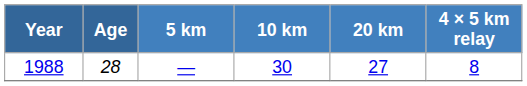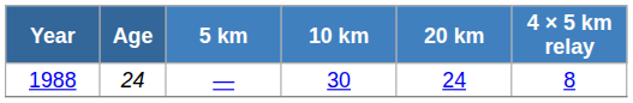 <table class="wikitable" style="font-size:95%; text-align:center; border:grey solid 1px; border-collapse:collapse; background:#ffffff;">
 <tr>
 <th style="background-color:#369; color:white; width:60px;"> Year </th>
 <th style="background-color:#369; color:white; width:40px;"> Age </th>
 <th style="background-color:#4180be; color:white; width:75px;"> 5 km </th>
 <th style="background-color:#4180be; color:white; width:75px;"> 10 km </th>
 <th style="background-color:#4180be; color:white; width:75px;"> 20 km </th>
 <th style="background-color:#4180be; color:white; width:75px;"> 4 × 5 km <br> relay </th>
 </tr>
 <tr>
 <td><a href='#'>1988</a></td>
-<td><em>28</em></td>
+<td><em>24</em></td>
 <td><a href='#'>—</a></td>
 <td><a href='#'>30</a></td>
-<td><a href='#'>27</a></td>
+<td><a href='#'>24</a></td>
 <td><a href='#'>8</a></td>
 </tr>
 <tr>
 </tr>
 </table>
